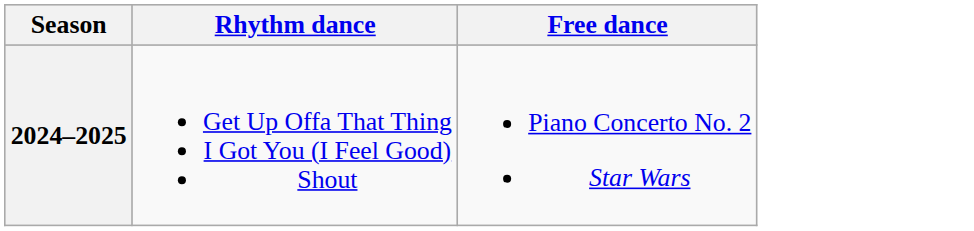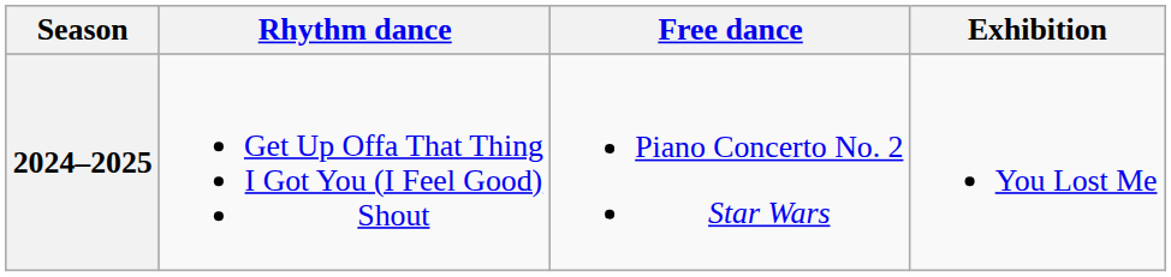 <table class=wikitable style=text-align:center>
 <tr>
 <th>Season</th>
 <th><a href='#'>Rhythm dance</a></th>
 <th><a href='#'>Free dance</a></th>
+<th>Exhibition</th>
 </tr>
 <tr>
 <th>2024–2025 <br> </th>
 <td><br><ul><li><a href='#'>Get Up Offa That Thing</a></li><li><a href='#'>I Got You (I Feel Good)</a> <br> </li><li><a href='#'>Shout</a> <br> </li></ul></td>
 <td><br><ul><li><a href='#'>Piano Concerto No. 2</a> <br> </li></ul><ul><li><em><a href='#'>Star Wars</a></em> <br> </li></ul></td>
+<td><br><ul><li><a href='#'>You Lost Me</a> <br> </li></ul></td>
 </tr>
 </table>
